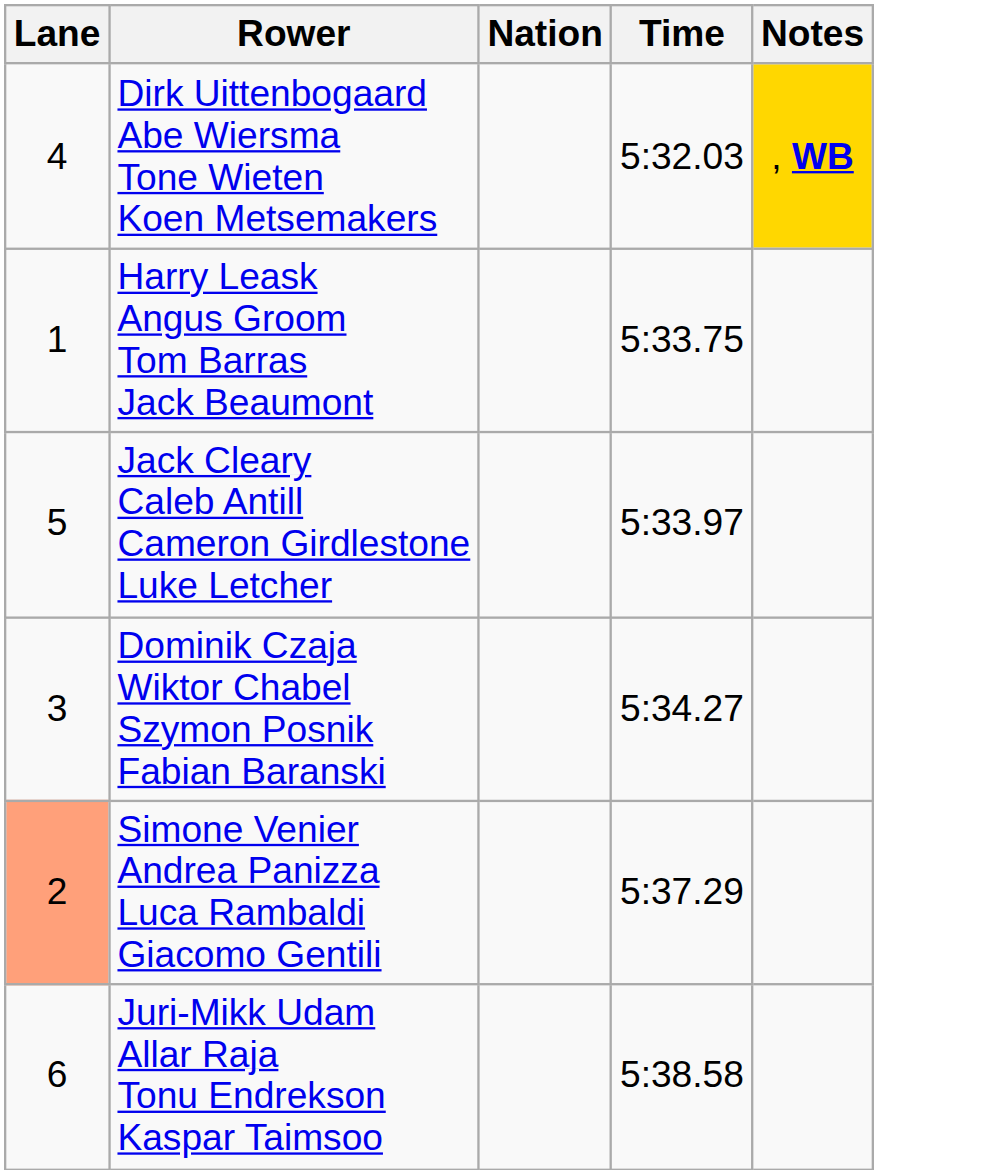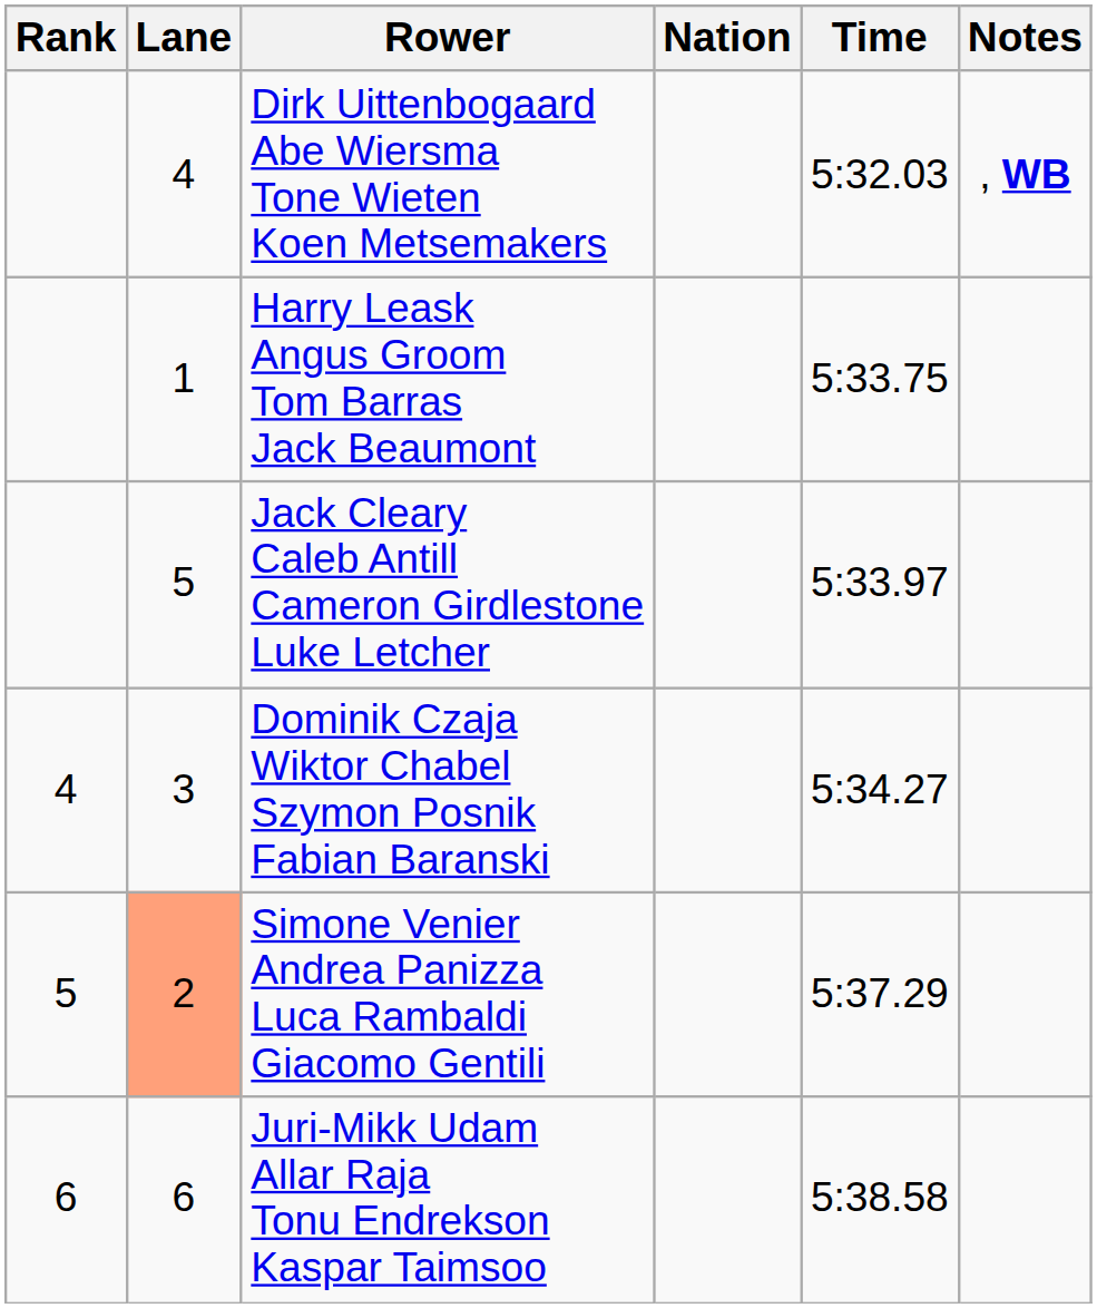 <table class="wikitable sortable" style="text-align:center">
 <tr>
+<th>Rank</th>
 <th>Lane</th>
 <th>Rower</th>
 <th>Nation</th>
 <th>Time</th>
 <th>Notes</th>
 </tr>
 <tr>
+<td></td>
 <td>4</td>
 <td align=left><a href='#'>Dirk Uittenbogaard</a><br><a href='#'>Abe Wiersma</a><br><a href='#'>Tone Wieten</a><br><a href='#'>Koen Metsemakers</a></td>
 <td align=left></td>
 <td>5:32.03</td>
-<td style="background: gold;">, <strong><a href='#'>WB</a></strong></td>
+<td>, <strong><a href='#'>WB</a></strong></td>
 </tr>
 <tr>
+<td></td>
 <td>1</td>
 <td align=left><a href='#'>Harry Leask</a><br><a href='#'>Angus Groom</a><br><a href='#'>Tom Barras</a><br><a href='#'>Jack Beaumont</a></td>
 <td align=left></td>
 <td>5:33.75</td>
 <td></td>
 </tr>
 <tr>
+<td></td>
 <td>5</td>
 <td align=left><a href='#'>Jack Cleary</a><br><a href='#'>Caleb Antill</a><br><a href='#'>Cameron Girdlestone</a><br><a href='#'>Luke Letcher</a></td>
 <td align=left></td>
 <td>5:33.97</td>
 <td></td>
 </tr>
 <tr>
+<td>4</td>
 <td>3</td>
 <td align="left"><a href='#'>Dominik Czaja</a><br><a href='#'>Wiktor Chabel</a><br><a href='#'>Szymon Posnik</a><br><a href='#'>Fabian Baranski</a></td>
 <td align="left"></td>
 <td>5:34.27</td>
 <td></td>
 </tr>
 <tr>
+<td>5</td>
 <td style="background: lightsalmon;">2</td>
 <td align="left"><a href='#'>Simone Venier</a><br><a href='#'>Andrea Panizza</a><br><a href='#'>Luca Rambaldi</a><br><a href='#'>Giacomo Gentili</a></td>
 <td align="left"></td>
 <td>5:37.29</td>
 <td></td>
 </tr>
 <tr>
 <td>6</td>
+<td>6</td>
 <td align="left"><a href='#'>Juri-Mikk Udam</a><br><a href='#'>Allar Raja</a><br><a href='#'>Tonu Endrekson</a><br><a href='#'>Kaspar Taimsoo</a></td>
 <td align="left"></td>
 <td>5:38.58</td>
 <td></td>
 </tr>
 </table>
